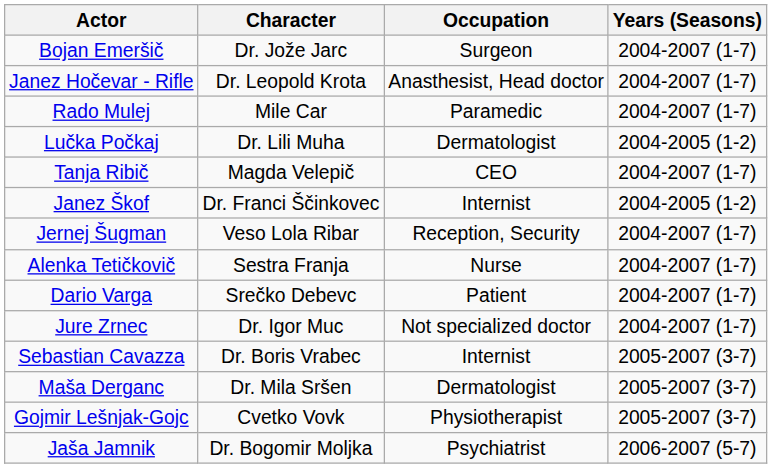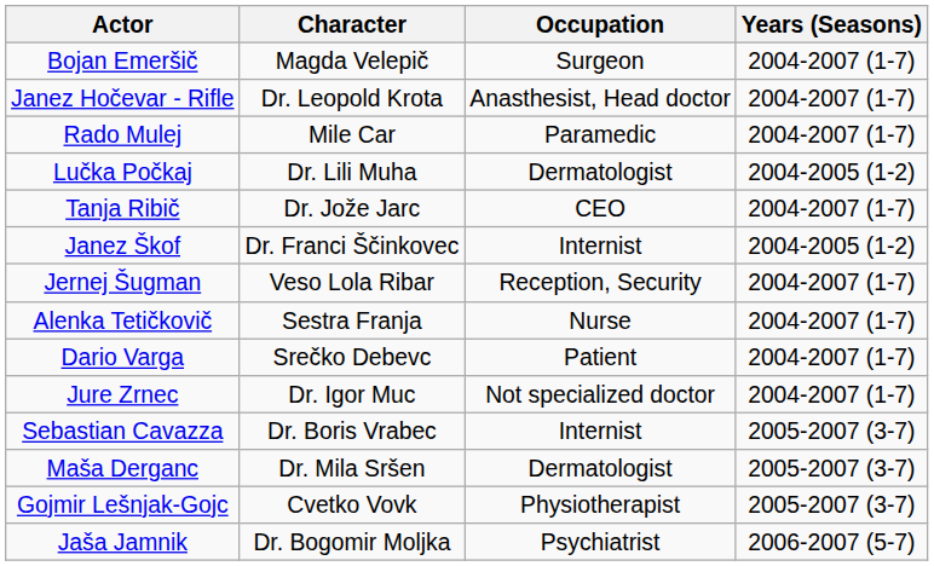 <table class="wikitable" style="text-align:center; font-size:95%;">
 <tr>
 <th>Actor</th>
 <th>Character</th>
 <th>Occupation</th>
 <th>Years (Seasons)</th>
 </tr>
 <tr>
 <td><a href='#'>Bojan Emeršič</a></td>
-<td>Dr. Jože Jarc</td>
+<td>Magda Velepič</td>
 <td>Surgeon</td>
 <td>2004-2007 (1-7)</td>
 </tr>
 <tr>
 <td><a href='#'>Janez Hočevar - Rifle</a></td>
 <td>Dr. Leopold Krota</td>
 <td>Anasthesist, Head doctor</td>
 <td>2004-2007 (1-7)</td>
 </tr>
 <tr>
 <td><a href='#'>Rado Mulej</a></td>
 <td>Mile Car</td>
 <td>Paramedic</td>
 <td>2004-2007 (1-7)</td>
 </tr>
 <tr>
 <td><a href='#'>Lučka Počkaj</a></td>
 <td>Dr. Lili Muha</td>
 <td>Dermatologist</td>
 <td>2004-2005 (1-2)</td>
 </tr>
 <tr>
 <td><a href='#'>Tanja Ribič</a></td>
-<td>Magda Velepič</td>
+<td>Dr. Jože Jarc</td>
 <td>CEO</td>
 <td>2004-2007 (1-7)</td>
 </tr>
 <tr>
 <td><a href='#'>Janez Škof</a></td>
 <td>Dr. Franci Ščinkovec</td>
 <td>Internist</td>
 <td>2004-2005 (1-2)</td>
 </tr>
 <tr>
 <td><a href='#'>Jernej Šugman</a></td>
 <td>Veso Lola Ribar</td>
 <td>Reception, Security</td>
 <td>2004-2007 (1-7)</td>
 </tr>
 <tr>
 <td><a href='#'>Alenka Tetičkovič</a></td>
 <td>Sestra Franja</td>
 <td>Nurse</td>
 <td>2004-2007 (1-7)</td>
 </tr>
 <tr>
 <td><a href='#'>Dario Varga</a></td>
 <td>Srečko Debevc</td>
 <td>Patient</td>
 <td>2004-2007 (1-7)</td>
 </tr>
 <tr>
 <td><a href='#'>Jure Zrnec</a></td>
 <td>Dr. Igor Muc</td>
 <td>Not specialized doctor</td>
 <td>2004-2007 (1-7)</td>
 </tr>
 <tr>
 <td><a href='#'>Sebastian Cavazza</a></td>
 <td>Dr. Boris Vrabec</td>
 <td>Internist</td>
 <td>2005-2007 (3-7)</td>
 </tr>
 <tr>
 <td><a href='#'>Maša Derganc</a></td>
 <td>Dr. Mila Sršen</td>
 <td>Dermatologist</td>
 <td>2005-2007 (3-7)</td>
 </tr>
 <tr>
 <td><a href='#'>Gojmir Lešnjak-Gojc</a></td>
 <td>Cvetko Vovk</td>
 <td>Physiotherapist</td>
 <td>2005-2007 (3-7)</td>
 </tr>
 <tr>
 <td><a href='#'>Jaša Jamnik</a></td>
 <td>Dr. Bogomir Moljka</td>
 <td>Psychiatrist</td>
 <td>2006-2007 (5-7)</td>
 </tr>
 </table>
